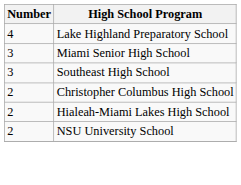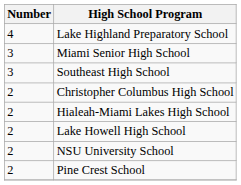 <table class="wikitable">
 <tr>
 <th>Number</th>
 <th>High School Program</th>
 </tr>
 <tr>
 <td>4</td>
 <td>Lake Highland Preparatory School</td>
 </tr>
 <tr>
 <td>3</td>
 <td>Miami Senior High School</td>
 </tr>
 <tr>
 <td>3</td>
 <td>Southeast High School</td>
 </tr>
 <tr>
 <td>2</td>
 <td>Christopher Columbus High School</td>
 </tr>
 <tr>
 <td>2</td>
 <td>Hialeah-Miami Lakes High School</td>
 </tr>
 <tr>
 <td>2</td>
+<td>Lake Howell High School</td>
+</tr>
+<tr>
+<td>2</td>
 <td>NSU University School</td>
+</tr>
+<tr>
+<td>2</td>
+<td>Pine Crest School</td>
 </tr>
 <tr>
 </tr>
 </table>
